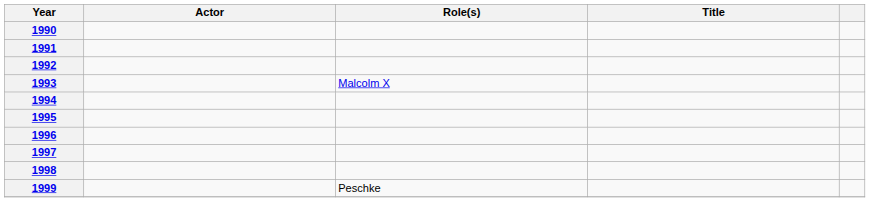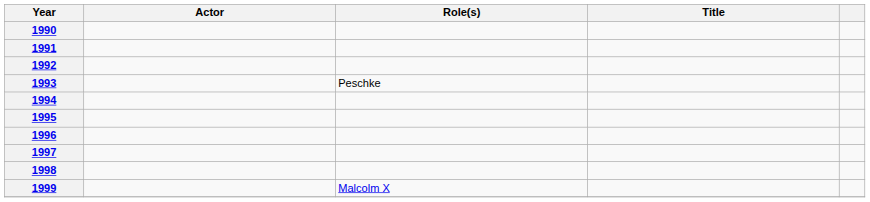 <table class="wikitable unsortable">
 <tr>
 <th scope="col" style="width:3%;">Year</th>
 <th scope="col" style="width:10%;">Actor</th>
 <th scope="col" style="width:10%;">Role(s)</th>
 <th scope="col" style="width:10%;">Title</th>
 <th scope="col" style="width:1%;" class="unsortable"></th>
 </tr>
 <tr>
 <th scope="row", style="text-align:center"><a href='#'>1990</a></th>
 <td></td>
 <td></td>
 <td colspan="1"></td>
 <td style="text-align:center;"></td>
 </tr>
 <tr>
 <th scope="row", style="text-align:center;"><a href='#'>1991</a></th>
 <td></td>
 <td></td>
 <td colspan="1"></td>
 <td style="text-align:center;"></td>
 </tr>
 <tr>
 <th scope="row", style="text-align:center;"><a href='#'>1992</a></th>
 <td></td>
 <td></td>
 <td colspan="1"></td>
 <td style="text-align:center;"></td>
 </tr>
 <tr>
 <th scope="row", style="text-align:center;"><a href='#'>1993</a></th>
 <td></td>
-<td><a href='#'>Malcolm X</a></td>
+<td>Peschke</td>
 <td colspan="1"></td>
 <td style="text-align:center;"></td>
 </tr>
 <tr>
 <th scope="row", style="text-align:center;"><a href='#'>1994</a></th>
 <td></td>
 <td></td>
 <td colspan="1"></td>
 <td style="text-align:center;"></td>
 </tr>
 <tr>
 <th scope="row", style="text-align:center;"><a href='#'>1995</a></th>
 <td></td>
 <td></td>
 <td colspan="1"></td>
 <td style="text-align:center;"></td>
 </tr>
 <tr>
 <th scope="row", style="text-align:center;"><a href='#'>1996</a></th>
 <td></td>
 <td></td>
 <td colspan="1"></td>
 <td style="text-align:center;"></td>
 </tr>
 <tr>
 <th scope="row", style="text-align:center;"><a href='#'>1997</a></th>
 <td></td>
 <td></td>
 <td colspan="1"></td>
 <td style="text-align:center;"></td>
 </tr>
 <tr>
 <th scope="row", style="text-align:center;"><a href='#'>1998</a></th>
 <td></td>
 <td></td>
 <td colspan="1"></td>
 <td style="text-align:center;"></td>
 </tr>
 <tr>
 <th scope="row", style="text-align:center;"><a href='#'>1999</a></th>
 <td></td>
-<td>Peschke</td>
+<td><a href='#'>Malcolm X</a></td>
 <td></td>
 <td style="text-align:center;"></td>
 </tr>
 <tr>
 </tr>
 </table>
